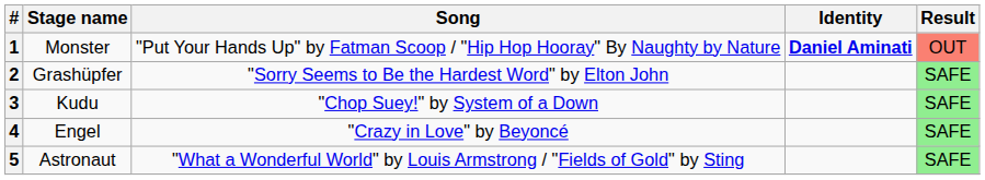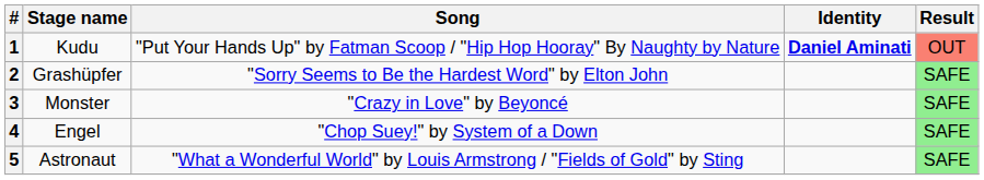 <table class="wikitable plainrowheaders" style="text-align: center;">
 <tr>
 <th>#</th>
 <th>Stage name</th>
 <th>Song</th>
 <th>Identity</th>
 <th>Result</th>
 </tr>
 <tr>
 <th>1</th>
-<td>Monster</td>
+<td>Kudu</td>
 <td>"Put Your Hands Up" by <a href='#'>Fatman Scoop</a> / "<a href='#'>Hip Hop Hooray</a>" By <a href='#'>Naughty by Nature</a></td>
 <td><strong><a href='#'>Daniel Aminati</a></strong></td>
 <td bgcolor=salmon>OUT</td>
 </tr>
 <tr>
 <th>2</th>
 <td>Grashüpfer</td>
 <td>"<a href='#'>Sorry Seems to Be the Hardest Word</a>" by <a href='#'>Elton John</a></td>
 <td></td>
 <td bgcolor=lightgreen>SAFE</td>
 </tr>
 <tr>
 <th>3</th>
-<td>Kudu</td>
-<td>"<a href='#'>Chop Suey!</a>" by <a href='#'>System of a Down</a></td>
+<td>Monster</td>
+<td>"<a href='#'>Crazy in Love</a>" by <a href='#'>Beyoncé</a></td>
 <td></td>
 <td bgcolor=lightgreen>SAFE</td>
 </tr>
 <tr>
 <th>4</th>
 <td>Engel</td>
-<td>"<a href='#'>Crazy in Love</a>" by <a href='#'>Beyoncé</a></td>
+<td>"<a href='#'>Chop Suey!</a>" by <a href='#'>System of a Down</a></td>
 <td></td>
 <td bgcolor=lightgreen>SAFE</td>
 </tr>
 <tr>
 <th>5</th>
 <td>Astronaut</td>
 <td>"<a href='#'>What a Wonderful World</a>" by <a href='#'>Louis Armstrong</a> / "<a href='#'>Fields of Gold</a>" by <a href='#'>Sting</a></td>
 <td></td>
 <td bgcolor=lightgreen>SAFE</td>
 </tr>
 <tr>
 </tr>
 </table>
